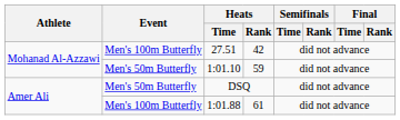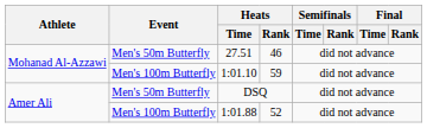 <table class=wikitable style="font-size:90%">
 <tr>
 <th rowspan="2">Athlete</th>
 <th rowspan="2">Event</th>
 <th colspan="2">Heats</th>
 <th colspan="2">Semifinals</th>
 <th colspan="2">Final</th>
 </tr>
 <tr>
 <th>Time</th>
 <th>Rank</th>
 <th>Time</th>
 <th>Rank</th>
 <th>Time</th>
 <th>Rank</th>
 </tr>
 <tr>
 <td rowspan="2"><a href='#'>Mohanad Al-Azzawi</a></td>
-<td><a href='#'>Men's 100m Butterfly</a></td>
+<td><a href='#'>Men's 50m Butterfly</a></td>
 <td align=center>27.51</td>
-<td align=center>42</td>
+<td align=center>46</td>
 <td align=center colspan=4>did not advance</td>
 </tr>
 <tr>
-<td><a href='#'>Men's 50m Butterfly</a></td>
+<td><a href='#'>Men's 100m Butterfly</a></td>
 <td align=center>1:01.10</td>
 <td align=center>59</td>
 <td align=center colspan=4>did not advance</td>
 </tr>
 <tr>
 <td rowspan="2"><a href='#'>Amer Ali</a></td>
 <td><a href='#'>Men's 50m Butterfly</a></td>
 <td align=center colspan=2>DSQ</td>
 <td align=center colspan=4>did not advance</td>
 </tr>
 <tr>
 <td><a href='#'>Men's 100m Butterfly</a></td>
 <td align=center>1:01.88</td>
-<td align=center>61</td>
+<td align=center>52</td>
 <td align=center colspan=4>did not advance</td>
 </tr>
 </table>
